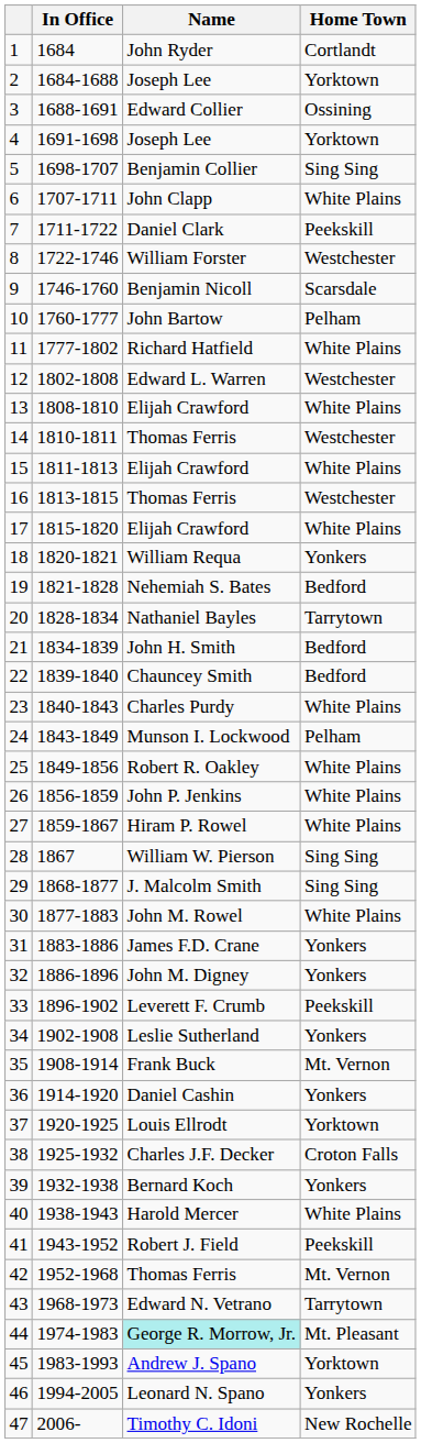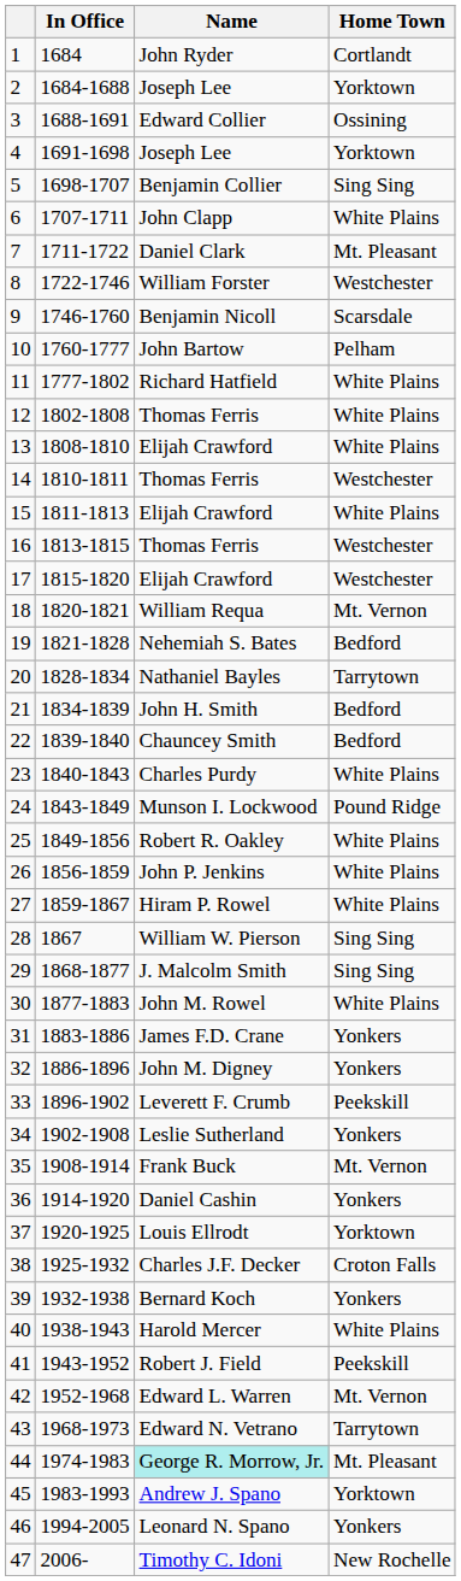 <table class="wikitable">
 <tr>
 <th></th>
 <th>In Office</th>
 <th>Name</th>
 <th>Home Town</th>
 </tr>
 <tr>
 <td>1</td>
 <td>1684</td>
 <td>John Ryder</td>
 <td>Cortlandt</td>
 </tr>
 <tr>
 <td>2</td>
 <td>1684-1688</td>
 <td>Joseph Lee</td>
 <td>Yorktown</td>
 </tr>
 <tr>
 <td>3</td>
 <td>1688-1691</td>
 <td>Edward Collier</td>
 <td>Ossining</td>
 </tr>
 <tr>
 <td>4</td>
 <td>1691-1698</td>
 <td>Joseph Lee</td>
 <td>Yorktown</td>
 </tr>
 <tr>
 <td>5</td>
 <td>1698-1707</td>
 <td>Benjamin Collier</td>
 <td>Sing Sing</td>
 </tr>
 <tr>
 <td>6</td>
 <td>1707-1711</td>
 <td>John Clapp</td>
 <td>White Plains</td>
 </tr>
 <tr>
 <td>7</td>
 <td>1711-1722</td>
 <td>Daniel Clark</td>
-<td>Peekskill</td>
+<td>Mt. Pleasant</td>
 </tr>
 <tr>
 <td>8</td>
 <td>1722-1746</td>
 <td>William Forster</td>
 <td>Westchester</td>
 </tr>
 <tr>
 <td>9</td>
 <td>1746-1760</td>
 <td>Benjamin Nicoll</td>
 <td>Scarsdale</td>
 </tr>
 <tr>
 <td>10</td>
 <td>1760-1777</td>
 <td>John Bartow</td>
 <td>Pelham</td>
 </tr>
 <tr>
 <td>11</td>
 <td>1777-1802</td>
 <td>Richard Hatfield</td>
 <td>White Plains</td>
 </tr>
 <tr>
 <td>12</td>
 <td>1802-1808</td>
-<td>Edward L. Warren</td>
-<td>Westchester</td>
+<td>Thomas Ferris</td>
+<td>White Plains</td>
 </tr>
 <tr>
 <td>13</td>
 <td>1808-1810</td>
 <td>Elijah Crawford</td>
 <td>White Plains</td>
 </tr>
 <tr>
 <td>14</td>
 <td>1810-1811</td>
 <td>Thomas Ferris</td>
 <td>Westchester</td>
 </tr>
 <tr>
 <td>15</td>
 <td>1811-1813</td>
 <td>Elijah Crawford</td>
 <td>White Plains</td>
 </tr>
 <tr>
 <td>16</td>
 <td>1813-1815</td>
 <td>Thomas Ferris</td>
 <td>Westchester</td>
 </tr>
 <tr>
 <td>17</td>
 <td>1815-1820</td>
 <td>Elijah Crawford</td>
-<td>White Plains</td>
+<td>Westchester</td>
 </tr>
 <tr>
 <td>18</td>
 <td>1820-1821</td>
 <td>William Requa</td>
-<td>Yonkers</td>
+<td>Mt. Vernon</td>
 </tr>
 <tr>
 <td>19</td>
 <td>1821-1828</td>
 <td>Nehemiah S. Bates</td>
 <td>Bedford</td>
 </tr>
 <tr>
 <td>20</td>
 <td>1828-1834</td>
 <td>Nathaniel Bayles</td>
 <td>Tarrytown</td>
 </tr>
 <tr>
 <td>21</td>
 <td>1834-1839</td>
 <td>John H. Smith</td>
 <td>Bedford</td>
 </tr>
 <tr>
 <td>22</td>
 <td>1839-1840</td>
 <td>Chauncey Smith</td>
 <td>Bedford</td>
 </tr>
 <tr>
 <td>23</td>
 <td>1840-1843</td>
 <td>Charles Purdy</td>
 <td>White Plains</td>
 </tr>
 <tr>
 <td>24</td>
 <td>1843-1849</td>
 <td>Munson I. Lockwood</td>
-<td>Pelham</td>
+<td>Pound Ridge</td>
 </tr>
 <tr>
 <td>25</td>
 <td>1849-1856</td>
 <td>Robert R. Oakley</td>
 <td>White Plains</td>
 </tr>
 <tr>
 <td>26</td>
 <td>1856-1859</td>
 <td>John P. Jenkins</td>
 <td>White Plains</td>
 </tr>
 <tr>
 <td>27</td>
 <td>1859-1867</td>
 <td>Hiram P. Rowel</td>
 <td>White Plains</td>
 </tr>
 <tr>
 <td>28</td>
 <td>1867</td>
 <td>William W. Pierson</td>
 <td>Sing Sing</td>
 </tr>
 <tr>
 <td>29</td>
 <td>1868-1877</td>
 <td>J. Malcolm Smith</td>
 <td>Sing Sing</td>
 </tr>
 <tr>
 <td>30</td>
 <td>1877-1883</td>
 <td>John M. Rowel</td>
 <td>White Plains</td>
 </tr>
 <tr>
 <td>31</td>
 <td>1883-1886</td>
 <td>James F.D. Crane</td>
 <td>Yonkers</td>
 </tr>
 <tr>
 <td>32</td>
 <td>1886-1896</td>
 <td>John M. Digney</td>
 <td>Yonkers</td>
 </tr>
 <tr>
 <td>33</td>
 <td>1896-1902</td>
 <td>Leverett F. Crumb</td>
 <td>Peekskill</td>
 </tr>
 <tr>
 <td>34</td>
 <td>1902-1908</td>
 <td>Leslie Sutherland</td>
 <td>Yonkers</td>
 </tr>
 <tr>
 <td>35</td>
 <td>1908-1914</td>
 <td>Frank Buck</td>
 <td>Mt. Vernon</td>
 </tr>
 <tr>
 <td>36</td>
 <td>1914-1920</td>
 <td>Daniel Cashin</td>
 <td>Yonkers</td>
 </tr>
 <tr>
 <td>37</td>
 <td>1920-1925</td>
 <td>Louis Ellrodt</td>
 <td>Yorktown</td>
 </tr>
 <tr>
 <td>38</td>
 <td>1925-1932</td>
 <td>Charles J.F. Decker</td>
 <td>Croton Falls</td>
 </tr>
 <tr>
 <td>39</td>
 <td>1932-1938</td>
 <td>Bernard Koch</td>
 <td>Yonkers</td>
 </tr>
 <tr>
 <td>40</td>
 <td>1938-1943</td>
 <td>Harold Mercer</td>
 <td>White Plains</td>
 </tr>
 <tr>
 <td>41</td>
 <td>1943-1952</td>
 <td>Robert J. Field</td>
 <td>Peekskill</td>
 </tr>
 <tr>
 <td>42</td>
 <td>1952-1968</td>
-<td>Thomas Ferris</td>
+<td>Edward L. Warren</td>
 <td>Mt. Vernon</td>
 </tr>
 <tr>
 <td>43</td>
 <td>1968-1973</td>
 <td>Edward N. Vetrano</td>
 <td>Tarrytown</td>
 </tr>
 <tr>
 <td>44</td>
 <td>1974-1983</td>
 <td style="background: paleturquoise;">George R. Morrow, Jr.</td>
 <td>Mt. Pleasant</td>
 </tr>
 <tr>
 <td>45</td>
 <td>1983-1993</td>
 <td><a href='#'>Andrew J. Spano</a></td>
 <td>Yorktown</td>
 </tr>
 <tr>
 <td>46</td>
 <td>1994-2005</td>
 <td>Leonard N. Spano</td>
 <td>Yonkers</td>
 </tr>
 <tr>
 <td>47</td>
 <td>2006-</td>
 <td><a href='#'>Timothy C. Idoni</a></td>
 <td>New Rochelle</td>
 </tr>
 <tr>
 </tr>
 </table>
